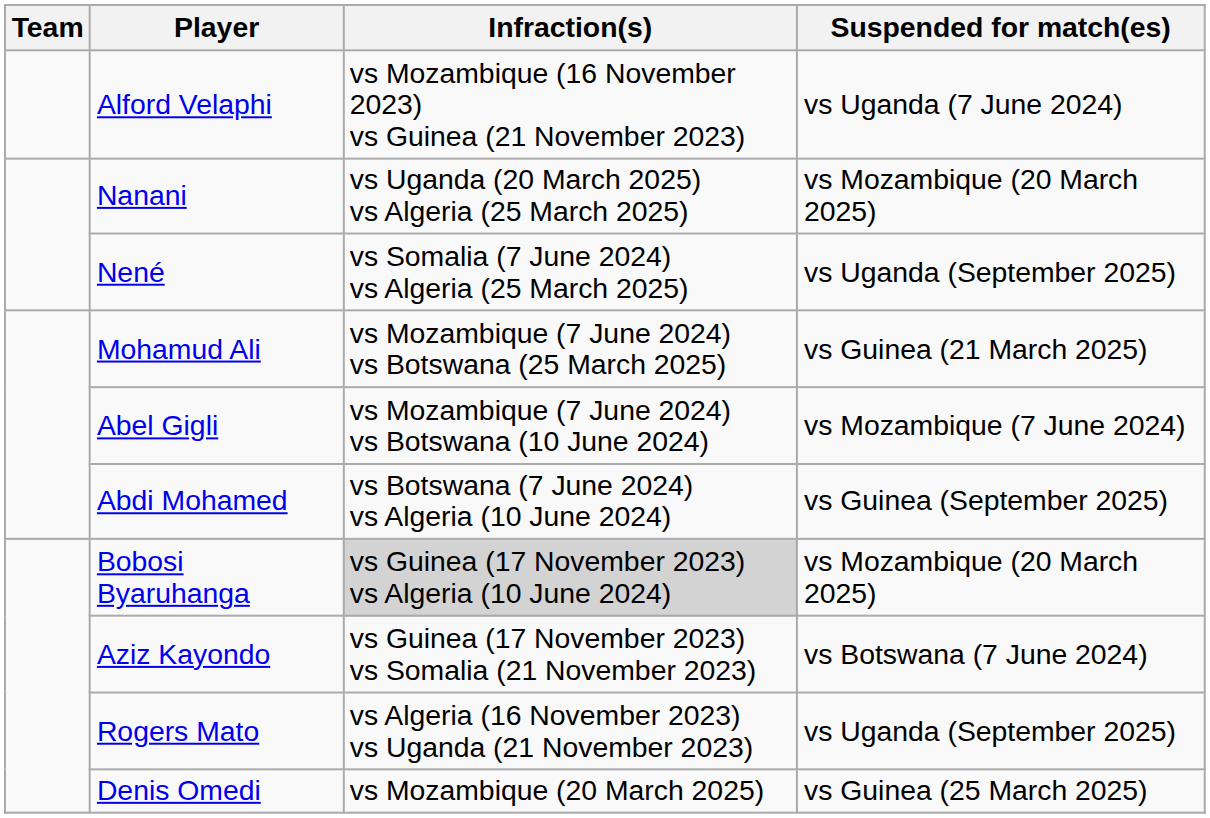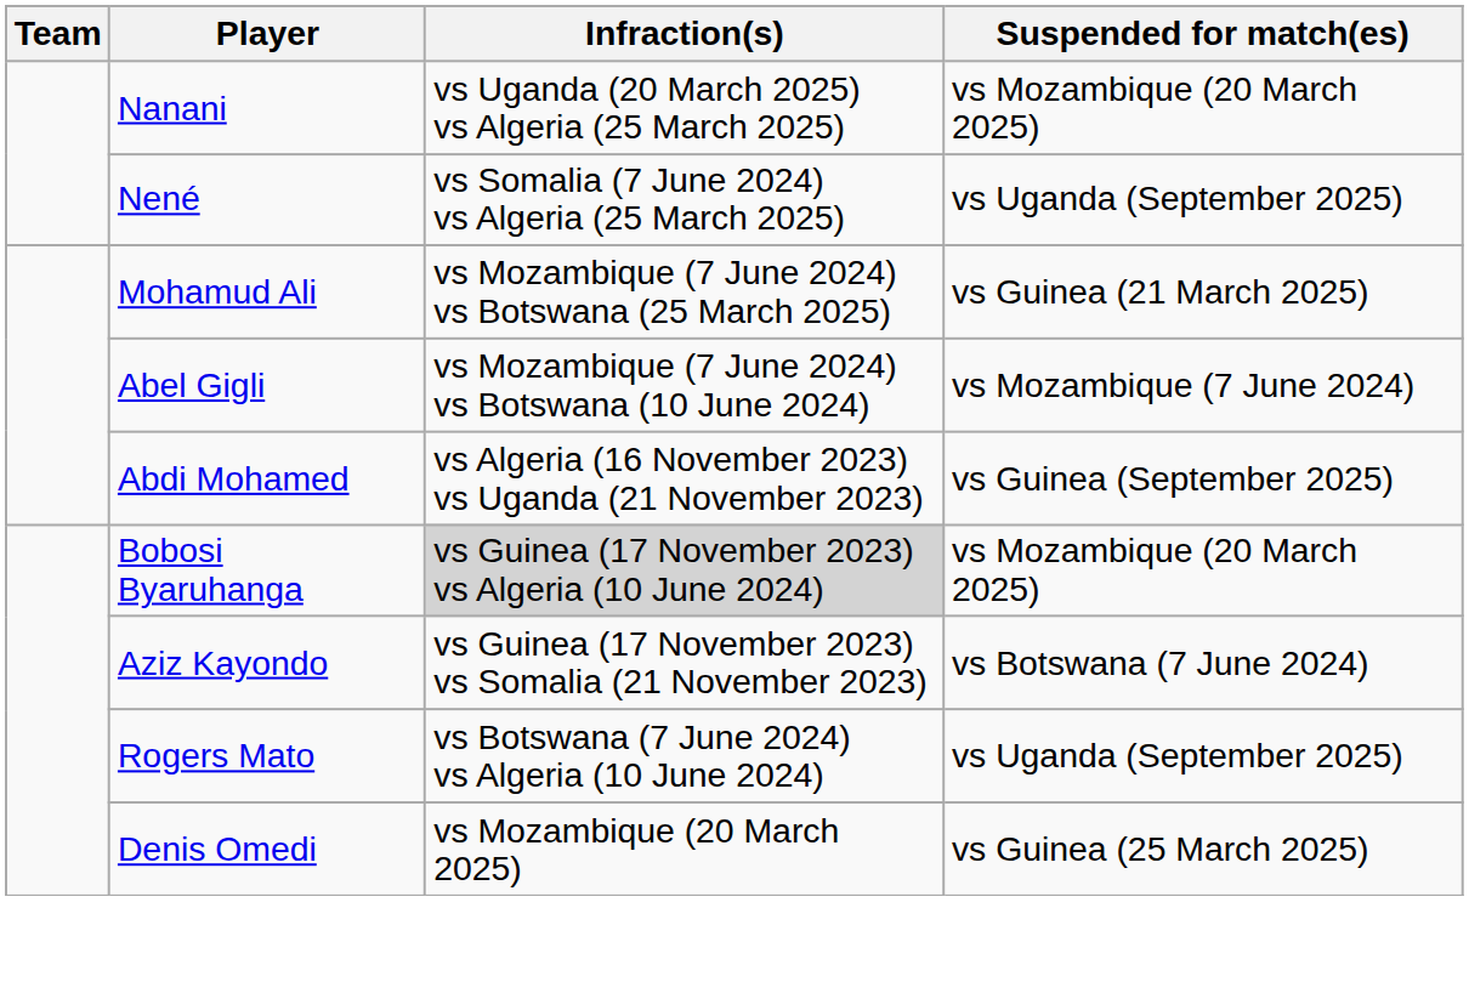 <table class="wikitable" style="font-size:90%">
 <tr>
 <th>Team</th>
 <th>Player</th>
 <th>Infraction(s)</th>
 <th>Suspended for match(es)</th>
-</tr>
-<tr>
-<td></td>
-<td><a href='#'>Alford Velaphi</a></td>
-<td> vs Mozambique (16 November 2023)<br> vs Guinea (21 November 2023)</td>
-<td>vs Uganda (7 June 2024)</td>
 </tr>
 <tr>
 <td rowspan=2></td>
 <td><a href='#'>Nanani</a></td>
 <td> vs Uganda (20 March 2025)<br> vs Algeria (25 March 2025)</td>
 <td>vs Mozambique (20 March 2025)</td>
 </tr>
 <tr>
 <td><a href='#'>Nené</a></td>
 <td> vs Somalia (7 June 2024)<br> vs Algeria (25 March 2025)</td>
 <td>vs Uganda (September 2025)</td>
 </tr>
 <tr>
 <td rowspan=3></td>
 <td><a href='#'>Mohamud Ali</a></td>
 <td> vs Mozambique (7 June 2024)<br> vs Botswana (25 March 2025)</td>
 <td>vs Guinea (21 March 2025)</td>
 </tr>
 <tr>
 <td><a href='#'>Abel Gigli</a></td>
 <td> vs Mozambique (7 June 2024)<br> vs Botswana (10 June 2024)</td>
 <td>vs Mozambique (7 June 2024)</td>
 </tr>
 <tr>
 <td><a href='#'>Abdi Mohamed</a></td>
-<td> vs Botswana (7 June 2024)<br> vs Algeria (10 June 2024)</td>
+<td> vs Algeria (16 November 2023)<br> vs Uganda (21 November 2023)</td>
 <td>vs Guinea (September 2025)</td>
 </tr>
 <tr>
 <td rowspan=4></td>
 <td><a href='#'>Bobosi Byaruhanga</a></td>
 <td style="background: lightgrey;"> vs Guinea (17 November 2023)<br> vs Algeria (10 June 2024)</td>
 <td>vs Mozambique (20 March 2025)</td>
 </tr>
 <tr>
 <td><a href='#'>Aziz Kayondo</a></td>
 <td> vs Guinea (17 November 2023)<br> vs Somalia (21 November 2023)</td>
 <td>vs Botswana (7 June 2024)</td>
 </tr>
 <tr>
 <td><a href='#'>Rogers Mato</a></td>
-<td> vs Algeria (16 November 2023)<br> vs Uganda (21 November 2023)</td>
+<td> vs Botswana (7 June 2024)<br> vs Algeria (10 June 2024)</td>
 <td>vs Uganda (September 2025)</td>
 </tr>
 <tr>
 <td><a href='#'>Denis Omedi</a></td>
 <td> vs Mozambique (20 March 2025)</td>
 <td>vs Guinea (25 March 2025)</td>
 </tr>
 </table>
